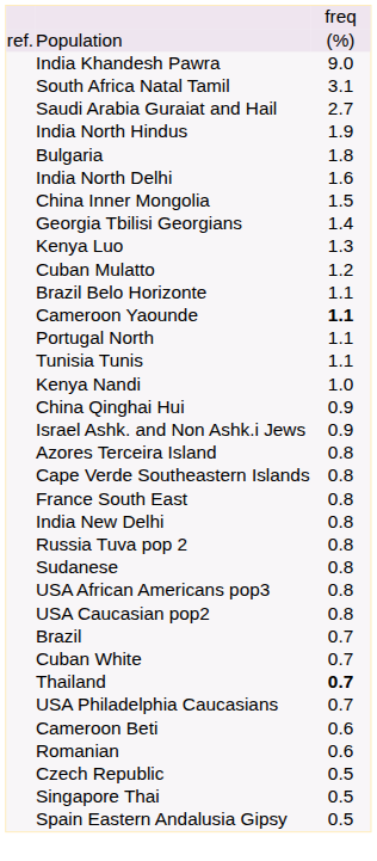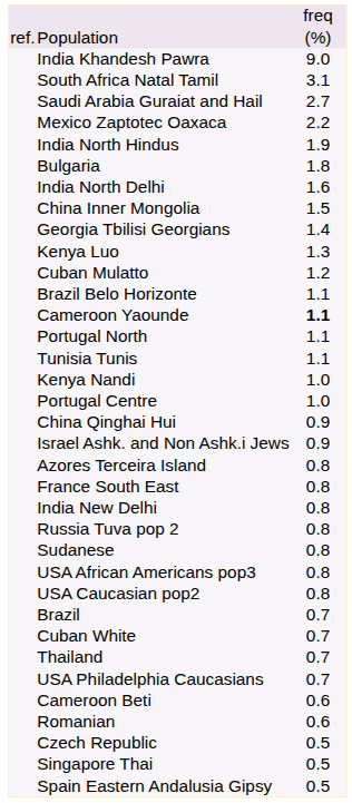 <table border="0" cellspacing="0" cellpadding="1" align="right" style="text-align:center; margin-left: 1em;  border:1px #ffeebb solid; background:#f8f6f8; ">
 <tr style="background:#efe5ef">
 <td></td>
 <td></td>
 <td>freq</td>
 </tr>
 <tr style="background:#eee5ef">
 <td>ref.</td>
 <td align="left">Population</td>
 <td style="width:50px">(%)</td>
 </tr>
 <tr>
 <td></td>
 <td align="left">India Khandesh Pawra</td>
 <td>9.0</td>
 </tr>
 <tr>
 <td></td>
 <td align="left">South Africa Natal Tamil</td>
 <td>3.1</td>
 </tr>
 <tr>
 <td></td>
 <td align="left">Saudi Arabia Guraiat and Hail</td>
 <td>2.7</td>
+</tr>
+<tr>
+<td></td>
+<td align="left">Mexico Zaptotec Oaxaca</td>
+<td>2.2</td>
 </tr>
 <tr>
 <td></td>
 <td align="left">India North Hindus</td>
 <td>1.9</td>
 </tr>
 <tr>
 <td></td>
 <td align="left">Bulgaria</td>
 <td>1.8</td>
 </tr>
 <tr>
 <td></td>
 <td align="left">India North Delhi</td>
 <td>1.6</td>
 </tr>
 <tr>
 <td></td>
 <td align="left">China Inner Mongolia</td>
 <td>1.5</td>
 </tr>
 <tr>
 <td></td>
 <td align="left">Georgia Tbilisi Georgians</td>
 <td>1.4</td>
 </tr>
 <tr>
 <td></td>
 <td align="left">Kenya Luo</td>
 <td>1.3</td>
 </tr>
 <tr>
 <td></td>
 <td align="left">Cuban Mulatto</td>
 <td>1.2</td>
 </tr>
 <tr>
 <td></td>
 <td align="left">Brazil Belo Horizonte</td>
 <td>1.1</td>
 </tr>
 <tr>
 <td></td>
 <td align="left">Cameroon Yaounde</td>
 <td><strong>1.1</strong></td>
 </tr>
 <tr>
 <td></td>
 <td align="left">Portugal North</td>
 <td>1.1</td>
 </tr>
 <tr>
 <td></td>
 <td align="left">Tunisia Tunis</td>
 <td>1.1</td>
 </tr>
 <tr>
 <td></td>
 <td align="left">Kenya Nandi</td>
 <td>1.0</td>
 </tr>
 <tr>
 <td></td>
+<td align="left">Portugal Centre</td>
+<td>1.0</td>
+</tr>
+<tr>
+<td></td>
 <td align="left">China Qinghai Hui</td>
 <td>0.9</td>
 </tr>
 <tr>
 <td></td>
 <td align="left">Israel Ashk. and Non Ashk.i Jews</td>
 <td>0.9</td>
 </tr>
 <tr>
 <td></td>
 <td align="left">Azores Terceira Island</td>
-<td>0.8</td>
-</tr>
-<tr>
-<td></td>
-<td align="left">Cape Verde Southeastern Islands</td>
 <td>0.8</td>
 </tr>
 <tr>
 <td></td>
 <td align="left">France South East</td>
 <td>0.8</td>
 </tr>
 <tr>
 <td></td>
 <td align="left">India New Delhi</td>
 <td>0.8</td>
 </tr>
 <tr>
 <td></td>
 <td align="left">Russia Tuva pop 2</td>
 <td>0.8</td>
 </tr>
 <tr>
 <td></td>
 <td align="left">Sudanese</td>
 <td>0.8</td>
 </tr>
 <tr>
 <td></td>
 <td align="left">USA African Americans pop3</td>
 <td>0.8</td>
 </tr>
 <tr>
 <td></td>
 <td align="left">USA Caucasian pop2</td>
 <td>0.8</td>
 </tr>
 <tr>
 <td></td>
 <td align="left">Brazil</td>
 <td>0.7</td>
 </tr>
 <tr>
 <td></td>
 <td align="left">Cuban White</td>
 <td>0.7</td>
 </tr>
 <tr>
 <td></td>
 <td align="left">Thailand</td>
-<td><strong>0.7</strong></td>
+<td>0.7</td>
 </tr>
 <tr>
 <td></td>
 <td align="left">USA Philadelphia Caucasians</td>
 <td>0.7</td>
 </tr>
 <tr>
 <td></td>
 <td align="left">Cameroon Beti</td>
 <td>0.6</td>
 </tr>
 <tr>
 <td></td>
 <td align="left">Romanian</td>
 <td>0.6</td>
 </tr>
 <tr>
 <td></td>
 <td align="left">Czech Republic</td>
 <td>0.5</td>
 </tr>
 <tr>
 <td></td>
 <td align="left">Singapore Thai</td>
 <td>0.5</td>
 </tr>
 <tr>
 <td></td>
 <td align="left">Spain Eastern Andalusia Gipsy</td>
 <td>0.5</td>
 </tr>
 </table>
